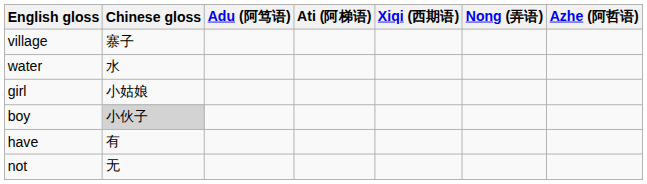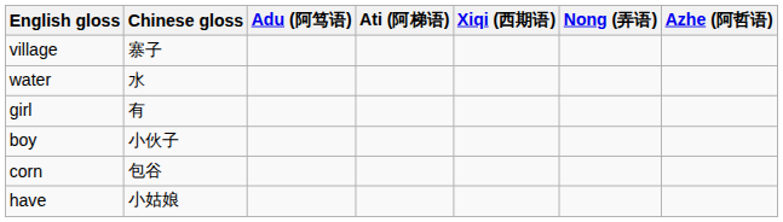 <table class="wikitable sortable">
 <tr>
 <th>English gloss</th>
 <th>Chinese gloss</th>
 <th><a href='#'>Adu</a> (阿笃语)</th>
 <th>Ati (阿梯语)</th>
 <th><a href='#'>Xiqi</a> (西期语)</th>
 <th><a href='#'>Nong</a> (弄语)</th>
 <th><a href='#'>Azhe</a> (阿哲语)</th>
 </tr>
 <tr>
 <td>village</td>
 <td>寨子</td>
 <td></td>
 <td></td>
 <td></td>
 <td></td>
 <td></td>
 </tr>
 <tr>
 <td>water</td>
 <td>水</td>
 <td></td>
 <td></td>
 <td></td>
 <td></td>
 <td></td>
 </tr>
 <tr>
 <td>girl</td>
-<td>小姑娘</td>
+<td>有</td>
 <td></td>
 <td></td>
 <td></td>
 <td></td>
 <td></td>
 </tr>
 <tr>
 <td>boy</td>
-<td style="background: lightgrey;">小伙子</td>
+<td>小伙子</td>
+<td></td>
+<td></td>
+<td></td>
+<td></td>
+<td></td>
+</tr>
+<tr>
+<td>corn</td>
+<td>包谷</td>
 <td></td>
 <td></td>
 <td></td>
 <td></td>
 <td></td>
 </tr>
 <tr>
 <td>have</td>
-<td>有</td>
-<td></td>
-<td></td>
-<td></td>
-<td></td>
-<td></td>
-</tr>
-<tr>
-<td>not</td>
-<td>无</td>
+<td>小姑娘</td>
 <td></td>
 <td></td>
 <td></td>
 <td></td>
 <td></td>
 </tr>
 </table>
